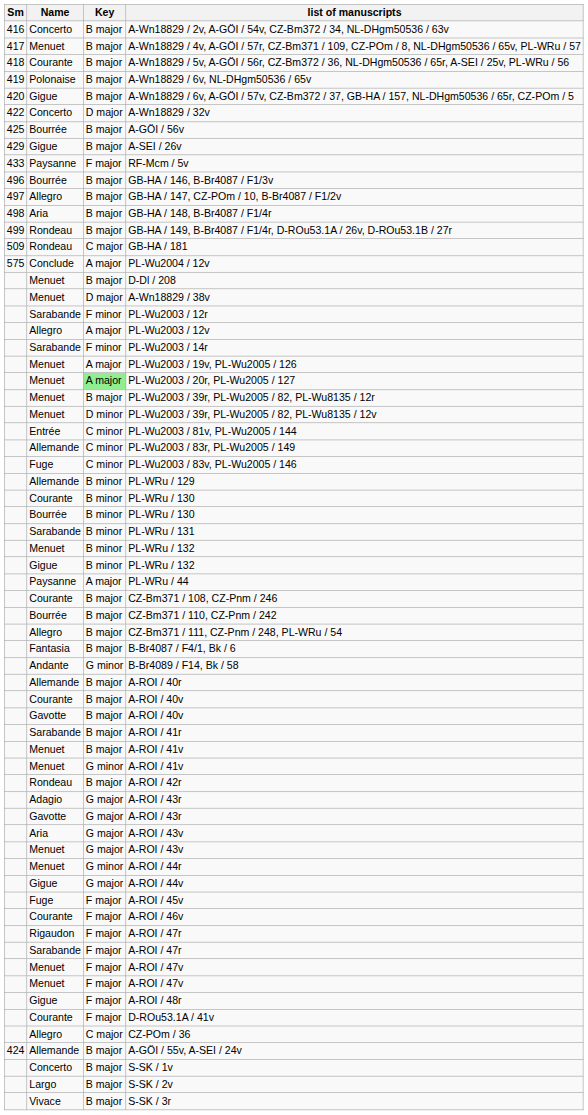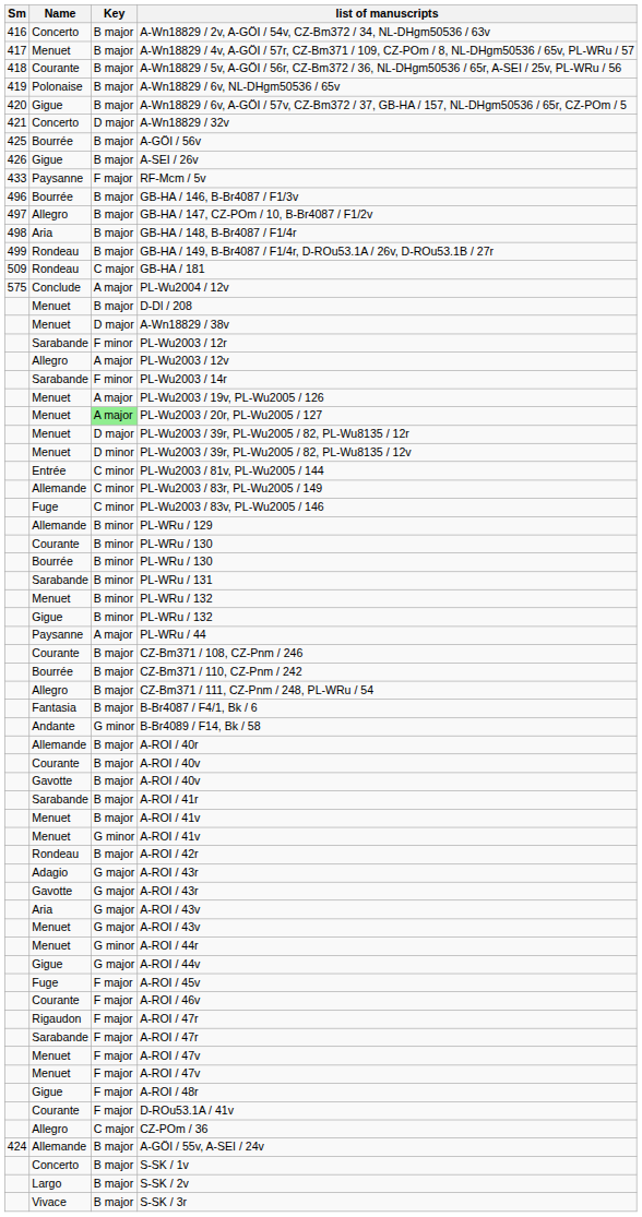 <table border="1" class="wikitable sortable">
 <tr>
 <th>Sm</th>
 <th>Name</th>
 <th>Key</th>
 <th class="unsortable">list of manuscripts</th>
 </tr>
 <tr>
 <td>416</td>
 <td>Concerto</td>
 <td>B major</td>
 <td>A-Wn18829 / 2v,  A-GÖI / 54v,  CZ-Bm372 / 34,  NL-DHgm50536 / 63v</td>
 </tr>
 <tr>
 <td>417</td>
 <td>Menuet</td>
 <td>B major</td>
 <td>A-Wn18829 / 4v,  A-GÖI / 57r,  CZ-Bm371 / 109,  CZ-POm / 8,  NL-DHgm50536 / 65v,  PL-WRu / 57</td>
 </tr>
 <tr>
 <td>418</td>
 <td>Courante</td>
 <td>B major</td>
 <td>A-Wn18829 / 5v,  A-GÖI / 56r,  CZ-Bm372 / 36,  NL-DHgm50536 / 65r,  A-SEI / 25v,  PL-WRu / 56</td>
 </tr>
 <tr>
 <td>419</td>
 <td>Polonaise</td>
 <td>B major</td>
 <td>A-Wn18829 / 6v,  NL-DHgm50536 / 65v</td>
 </tr>
 <tr>
 <td>420</td>
 <td>Gigue</td>
 <td>B major</td>
 <td>A-Wn18829 / 6v,  A-GÖI / 57v,  CZ-Bm372 / 37,  GB-HA / 157,  NL-DHgm50536 / 65r,  CZ-POm / 5</td>
 </tr>
 <tr>
-<td>422</td>
+<td>421</td>
 <td>Concerto</td>
 <td>D major</td>
 <td>A-Wn18829 / 32v</td>
 </tr>
 <tr>
 <td>425</td>
 <td>Bourrée</td>
 <td>B major</td>
 <td>A-GÖI / 56v</td>
 </tr>
 <tr>
-<td>429</td>
+<td>426</td>
 <td>Gigue</td>
 <td>B major</td>
 <td>A-SEI / 26v</td>
 </tr>
 <tr>
 <td>433</td>
 <td>Paysanne</td>
 <td>F major</td>
 <td>RF-Mcm / 5v</td>
 </tr>
 <tr>
 <td>496</td>
 <td>Bourrée</td>
 <td>B major</td>
 <td>GB-HA / 146,  B-Br4087 / F1/3v</td>
 </tr>
 <tr>
 <td>497</td>
 <td>Allegro</td>
 <td>B major</td>
 <td>GB-HA / 147,  CZ-POm / 10,  B-Br4087 / F1/2v</td>
 </tr>
 <tr>
 <td>498</td>
 <td>Aria</td>
 <td>B major</td>
 <td>GB-HA / 148,  B-Br4087 / F1/4r</td>
 </tr>
 <tr>
 <td>499</td>
 <td>Rondeau</td>
 <td>B major</td>
 <td>GB-HA / 149,  B-Br4087 / F1/4r,  D-ROu53.1A / 26v,  D-ROu53.1B / 27r</td>
 </tr>
 <tr>
 <td>509</td>
 <td>Rondeau</td>
 <td>C major</td>
 <td>GB-HA / 181</td>
 </tr>
 <tr>
 <td>575</td>
 <td>Conclude</td>
 <td>A major</td>
 <td>PL-Wu2004 / 12v</td>
 </tr>
 <tr>
 <td></td>
 <td>Menuet</td>
 <td>B major</td>
 <td>D-Dl / 208</td>
 </tr>
 <tr>
 <td></td>
 <td>Menuet</td>
 <td>D major</td>
 <td>A-Wn18829 / 38v</td>
 </tr>
 <tr>
 <td></td>
 <td>Sarabande</td>
 <td>F minor</td>
 <td>PL-Wu2003 / 12r</td>
 </tr>
 <tr>
 <td></td>
 <td>Allegro</td>
 <td>A major</td>
 <td>PL-Wu2003 / 12v</td>
 </tr>
 <tr>
 <td></td>
 <td>Sarabande</td>
 <td>F minor</td>
 <td>PL-Wu2003 / 14r</td>
 </tr>
 <tr>
 <td></td>
 <td>Menuet</td>
 <td>A major</td>
 <td>PL-Wu2003 / 19v,  PL-Wu2005 / 126</td>
 </tr>
 <tr>
 <td></td>
 <td>Menuet</td>
 <td style="background: lightgreen;">A major</td>
 <td>PL-Wu2003 / 20r,  PL-Wu2005 / 127</td>
 </tr>
 <tr>
 <td></td>
 <td>Menuet</td>
-<td>B major</td>
+<td>D major</td>
 <td>PL-Wu2003 / 39r,  PL-Wu2005 / 82,  PL-Wu8135 / 12r</td>
 </tr>
 <tr>
 <td></td>
 <td>Menuet</td>
 <td>D minor</td>
 <td>PL-Wu2003 / 39r,  PL-Wu2005 / 82,  PL-Wu8135 / 12v</td>
 </tr>
 <tr>
 <td></td>
 <td>Entrée</td>
 <td>C minor</td>
 <td>PL-Wu2003 / 81v,  PL-Wu2005 / 144</td>
 </tr>
 <tr>
 <td></td>
 <td>Allemande</td>
 <td>C minor</td>
 <td>PL-Wu2003 / 83r,  PL-Wu2005 / 149</td>
 </tr>
 <tr>
 <td></td>
 <td>Fuge</td>
 <td>C minor</td>
 <td>PL-Wu2003 / 83v,  PL-Wu2005 / 146</td>
 </tr>
 <tr>
 <td></td>
 <td>Allemande</td>
 <td>B minor</td>
 <td>PL-WRu / 129</td>
 </tr>
 <tr>
 <td></td>
 <td>Courante</td>
 <td>B minor</td>
 <td>PL-WRu / 130</td>
 </tr>
 <tr>
 <td></td>
 <td>Bourrée</td>
 <td>B minor</td>
 <td>PL-WRu / 130</td>
 </tr>
 <tr>
 <td></td>
 <td>Sarabande</td>
 <td>B minor</td>
 <td>PL-WRu / 131</td>
 </tr>
 <tr>
 <td></td>
 <td>Menuet</td>
 <td>B minor</td>
 <td>PL-WRu / 132</td>
 </tr>
 <tr>
 <td></td>
 <td>Gigue</td>
 <td>B minor</td>
 <td>PL-WRu / 132</td>
 </tr>
 <tr>
 <td></td>
 <td>Paysanne</td>
 <td>A major</td>
 <td>PL-WRu / 44</td>
 </tr>
 <tr>
 <td></td>
 <td>Courante</td>
 <td>B major</td>
 <td>CZ-Bm371 / 108,  CZ-Pnm / 246</td>
 </tr>
 <tr>
 <td></td>
 <td>Bourrée</td>
 <td>B major</td>
 <td>CZ-Bm371 / 110,  CZ-Pnm / 242</td>
 </tr>
 <tr>
 <td></td>
 <td>Allegro</td>
 <td>B major</td>
 <td>CZ-Bm371 / 111,  CZ-Pnm / 248,  PL-WRu / 54</td>
 </tr>
 <tr>
 <td></td>
 <td>Fantasia</td>
 <td>B major</td>
 <td>B-Br4087 / F4/1,  Bk / 6</td>
 </tr>
 <tr>
 <td></td>
 <td>Andante</td>
 <td>G minor</td>
 <td>B-Br4089 / F14,  Bk / 58</td>
 </tr>
 <tr>
 <td></td>
 <td>Allemande</td>
 <td>B major</td>
 <td>A-ROI / 40r</td>
 </tr>
 <tr>
 <td></td>
 <td>Courante</td>
 <td>B major</td>
 <td>A-ROI / 40v</td>
 </tr>
 <tr>
 <td></td>
 <td>Gavotte</td>
 <td>B major</td>
 <td>A-ROI / 40v</td>
 </tr>
 <tr>
 <td></td>
 <td>Sarabande</td>
 <td>B major</td>
 <td>A-ROI / 41r</td>
 </tr>
 <tr>
 <td></td>
 <td>Menuet</td>
 <td>B major</td>
 <td>A-ROI / 41v</td>
 </tr>
 <tr>
 <td></td>
 <td>Menuet</td>
 <td>G minor</td>
 <td>A-ROI / 41v</td>
 </tr>
 <tr>
 <td></td>
 <td>Rondeau</td>
 <td>B major</td>
 <td>A-ROI / 42r</td>
 </tr>
 <tr>
 <td></td>
 <td>Adagio</td>
 <td>G major</td>
 <td>A-ROI / 43r</td>
 </tr>
 <tr>
 <td></td>
 <td>Gavotte</td>
 <td>G major</td>
 <td>A-ROI / 43r</td>
 </tr>
 <tr>
 <td></td>
 <td>Aria</td>
 <td>G major</td>
 <td>A-ROI / 43v</td>
 </tr>
 <tr>
 <td></td>
 <td>Menuet</td>
 <td>G major</td>
 <td>A-ROI / 43v</td>
 </tr>
 <tr>
 <td></td>
 <td>Menuet</td>
 <td>G minor</td>
 <td>A-ROI / 44r</td>
 </tr>
 <tr>
 <td></td>
 <td>Gigue</td>
 <td>G major</td>
 <td>A-ROI / 44v</td>
 </tr>
 <tr>
 <td></td>
 <td>Fuge</td>
 <td>F major</td>
 <td>A-ROI / 45v</td>
 </tr>
 <tr>
 <td></td>
 <td>Courante</td>
 <td>F major</td>
 <td>A-ROI / 46v</td>
 </tr>
 <tr>
 <td></td>
 <td>Rigaudon</td>
 <td>F major</td>
 <td>A-ROI / 47r</td>
 </tr>
 <tr>
 <td></td>
 <td>Sarabande</td>
 <td>F major</td>
 <td>A-ROI / 47r</td>
 </tr>
 <tr>
 <td></td>
 <td>Menuet</td>
 <td>F major</td>
 <td>A-ROI / 47v</td>
 </tr>
 <tr>
 <td></td>
 <td>Menuet</td>
 <td>F major</td>
 <td>A-ROI / 47v</td>
 </tr>
 <tr>
 <td></td>
 <td>Gigue</td>
 <td>F major</td>
 <td>A-ROI / 48r</td>
 </tr>
 <tr>
 <td></td>
 <td>Courante</td>
 <td>F major</td>
 <td>D-ROu53.1A / 41v</td>
 </tr>
 <tr>
 <td></td>
 <td>Allegro</td>
 <td>C major</td>
 <td>CZ-POm / 36</td>
 </tr>
 <tr>
 <td>424</td>
 <td>Allemande</td>
 <td>B major</td>
 <td>A-GÖI / 55v,  A-SEI / 24v</td>
 </tr>
 <tr>
 <td></td>
 <td>Concerto</td>
 <td>B major</td>
 <td>S-SK / 1v</td>
 </tr>
 <tr>
 <td></td>
 <td>Largo</td>
 <td>B major</td>
 <td>S-SK / 2v</td>
 </tr>
 <tr>
 <td></td>
 <td>Vivace</td>
 <td>B major</td>
 <td>S-SK / 3r</td>
 </tr>
 </table>
